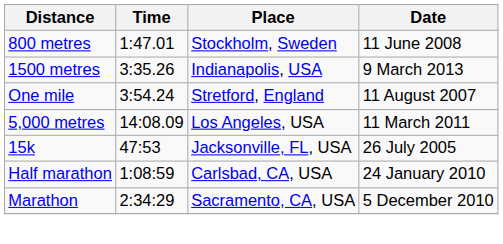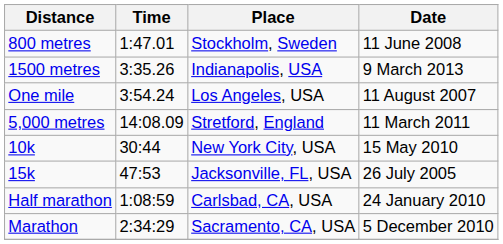 <table class="wikitable">
 <tr>
 <th>Distance</th>
 <th>Time</th>
 <th>Place</th>
 <th>Date</th>
 </tr>
 <tr>
 <td><a href='#'>800 metres</a></td>
 <td>1:47.01</td>
 <td><a href='#'>Stockholm</a>, <a href='#'>Sweden</a></td>
 <td>11 June 2008</td>
 </tr>
 <tr>
 <td><a href='#'>1500 metres</a></td>
 <td>3:35.26</td>
 <td><a href='#'>Indianapolis</a>, <a href='#'>USA</a></td>
 <td>9 March 2013</td>
 </tr>
 <tr>
 <td><a href='#'>One mile</a></td>
 <td>3:54.24</td>
-<td><a href='#'>Stretford</a>, <a href='#'>England</a></td>
+<td><a href='#'>Los Angeles</a>, USA</td>
 <td>11 August 2007</td>
 </tr>
 <tr>
 <td><a href='#'>5,000 metres</a></td>
 <td>14:08.09</td>
-<td><a href='#'>Los Angeles</a>, USA</td>
+<td><a href='#'>Stretford</a>, <a href='#'>England</a></td>
 <td>11 March 2011</td>
+</tr>
+<tr>
+<td><a href='#'>10k</a></td>
+<td>30:44</td>
+<td><a href='#'>New York City</a>, USA</td>
+<td>15 May 2010</td>
 </tr>
 <tr>
 <td><a href='#'>15k</a></td>
 <td>47:53</td>
 <td><a href='#'>Jacksonville, FL</a>, USA</td>
 <td>26 July 2005</td>
 </tr>
 <tr>
 <td><a href='#'>Half marathon</a></td>
 <td>1:08:59</td>
 <td><a href='#'>Carlsbad, CA</a>, USA</td>
 <td>24 January 2010</td>
 </tr>
 <tr>
 <td><a href='#'>Marathon</a></td>
 <td>2:34:29</td>
 <td><a href='#'>Sacramento, CA</a>, USA</td>
 <td>5 December 2010</td>
 </tr>
 <tr>
 </tr>
 </table>
